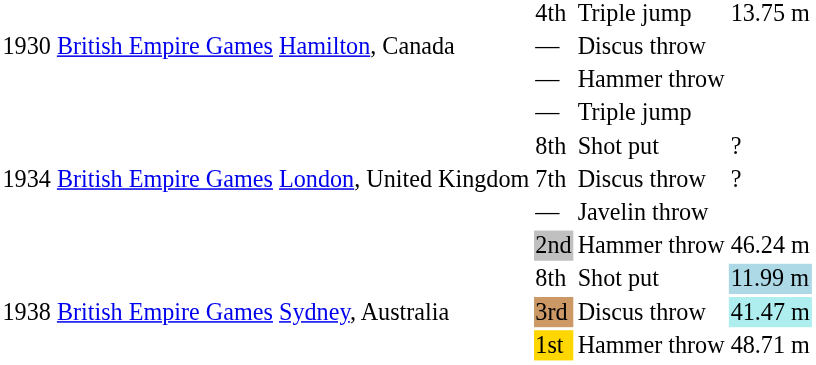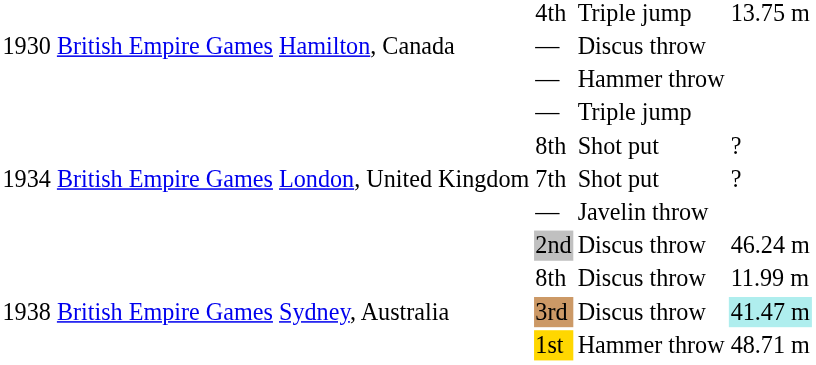 <table>
 <tr>
 <td rowspan=3>1930</td>
 <td rowspan=3><a href='#'>British Empire Games</a></td>
 <td rowspan=3><a href='#'>Hamilton</a>, Canada</td>
 <td>4th</td>
 <td>Triple jump</td>
 <td>13.75 m</td>
 </tr>
 <tr>
 <td>—</td>
 <td>Discus throw</td>
 <td></td>
 </tr>
 <tr>
 <td>—</td>
 <td>Hammer throw</td>
 <td></td>
 </tr>
 <tr>
 <td rowspan=5>1934</td>
 <td rowspan=5><a href='#'>British Empire Games</a></td>
 <td rowspan=5><a href='#'>London</a>, United Kingdom</td>
 <td>—</td>
 <td>Triple jump</td>
 <td></td>
 </tr>
 <tr>
 <td>8th</td>
 <td>Shot put</td>
 <td>?</td>
 </tr>
 <tr>
 <td>7th</td>
-<td>Discus throw</td>
+<td>Shot put</td>
 <td>?</td>
 </tr>
 <tr>
 <td>—</td>
 <td>Javelin throw</td>
 <td></td>
 </tr>
 <tr>
 <td bgcolor=silver>2nd</td>
-<td>Hammer throw</td>
+<td>Discus throw</td>
 <td>46.24 m</td>
 </tr>
 <tr>
 <td rowspan=3>1938</td>
 <td rowspan=3><a href='#'>British Empire Games</a></td>
 <td rowspan=3><a href='#'>Sydney</a>, Australia</td>
 <td>8th</td>
-<td>Shot put</td>
-<td style="background: lightblue;">11.99 m</td>
+<td>Discus throw</td>
+<td>11.99 m</td>
 </tr>
 <tr>
 <td bgcolor=cc9966>3rd</td>
 <td>Discus throw</td>
 <td style="background: paleturquoise;">41.47 m</td>
 </tr>
 <tr>
 <td bgcolor=gold>1st</td>
 <td>Hammer throw</td>
 <td>48.71 m </td>
 </tr>
 </table>
